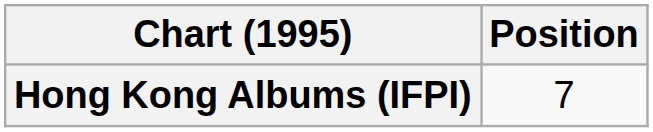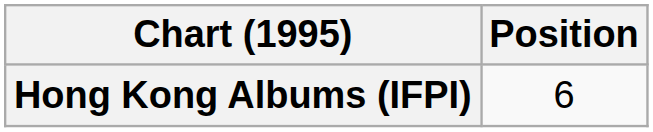 <table class="wikitable plainrowheaders">
 <tr>
 <th scope="col">Chart (1995)</th>
 <th scope="col">Position</th>
 </tr>
 <tr>
 <th scope="row">Hong Kong Albums (IFPI)</th>
-<td align="center">7</td>
+<td align="center">6</td>
 </tr>
 </table>
